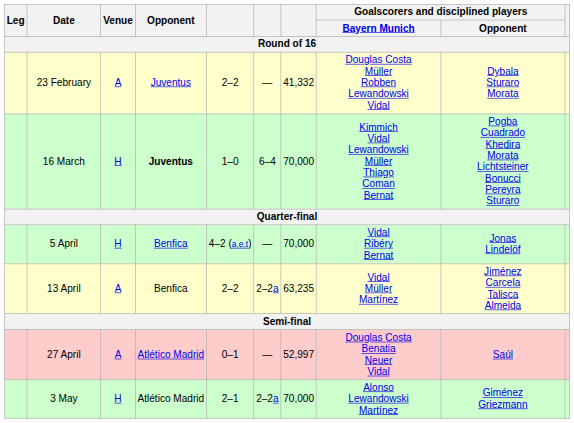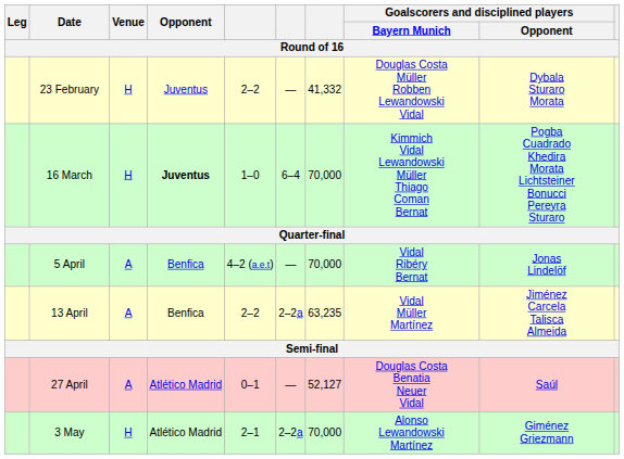 <table class="wikitable" style="text-align:center">
 <tr>
 <th rowspan="2">Leg</th>
 <th rowspan="2" style="width:110px">Date</th>
 <th rowspan="2">Venue</th>
 <th rowspan="2">Opponent</th>
 <th rowspan="2"><br></th>
 <th rowspan="2"><br></th>
 <th rowspan="2"></th>
 <th colspan="2">Goalscorers and disciplined players</th>
 <th rowspan="2"></th>
 </tr>
 <tr>
 <th style="width:190px"><a href='#'>Bayern Munich</a></th>
 <th style="width:190px">Opponent</th>
 </tr>
 <tr>
 <th colspan="12">Round of 16</th>
 </tr>
 <tr style="background:#ffc">
 <td></td>
 <td>23 February</td>
-<td><a href='#'>A</a></td>
+<td><a href='#'>H</a></td>
 <td><a href='#'>Juventus</a></td>
 <td>2–2</td>
 <td>—</td>
 <td>41,332</td>
 <td><a href='#'>Douglas Costa</a> <br><a href='#'>Müller</a> <br><a href='#'>Robben</a> <br><a href='#'>Lewandowski</a> <br><a href='#'>Vidal</a> </td>
 <td><a href='#'>Dybala</a> <br><a href='#'>Sturaro</a> <br><a href='#'>Morata</a> </td>
 <td></td>
 </tr>
 <tr style="background:#cfc">
 <td></td>
 <td>16 March</td>
 <td><a href='#'>H</a></td>
 <td><strong>Juventus</strong></td>
 <td>1–0</td>
 <td>6–4</td>
 <td>70,000</td>
 <td><a href='#'>Kimmich</a> <br><a href='#'>Vidal</a> <br><a href='#'>Lewandowski</a>  <br><a href='#'>Müller</a> <br><a href='#'>Thiago</a>  <br><a href='#'>Coman</a> <br><a href='#'>Bernat</a> </td>
 <td><a href='#'>Pogba</a> <br><a href='#'>Cuadrado</a>  <br><a href='#'>Khedira</a> <br><a href='#'>Morata</a> <br><a href='#'>Lichtsteiner</a> <br><a href='#'>Bonucci</a> <br><a href='#'>Pereyra</a> <br><a href='#'>Sturaro</a> </td>
 <td></td>
 </tr>
 <tr>
 <th colspan="12">Quarter-final</th>
 </tr>
 <tr style="background:#cfc">
 <td></td>
 <td>5 April</td>
-<td><a href='#'>H</a></td>
+<td><a href='#'>A</a></td>
 <td><a href='#'>Benfica</a></td>
 <td>4–2 (<a href='#'><small>a.e.t</small></a>)</td>
 <td>—</td>
 <td>70,000</td>
 <td><a href='#'>Vidal</a> <br><a href='#'>Ribéry</a> <br><a href='#'>Bernat</a> </td>
 <td><a href='#'>Jonas</a> <br><a href='#'>Lindelöf</a> </td>
 <td></td>
 </tr>
 <tr style="background:#ffc">
 <td></td>
 <td>13 April</td>
 <td><a href='#'>A</a></td>
 <td>Benfica</td>
 <td>2–2</td>
 <td>2–2<a href='#'>a</a></td>
 <td>63,235</td>
 <td><a href='#'>Vidal</a> <br><a href='#'>Müller</a> <br><a href='#'>Martínez</a> </td>
 <td><a href='#'>Jiménez</a> <br><a href='#'>Carcela</a> <br><a href='#'>Talisca</a> <br><a href='#'>Almeida</a> </td>
 <td></td>
 </tr>
 <tr>
 <th colspan="12">Semi-final</th>
 </tr>
 <tr style="background:#fcc">
 <td></td>
 <td>27 April</td>
 <td><a href='#'>A</a></td>
 <td><a href='#'>Atlético Madrid</a></td>
 <td>0–1</td>
 <td>—</td>
-<td>52,997</td>
+<td>52,127</td>
 <td><a href='#'>Douglas Costa</a> <br><a href='#'>Benatia</a> <br><a href='#'>Neuer</a> <br><a href='#'>Vidal</a> </td>
 <td><a href='#'>Saúl</a>  </td>
 <td></td>
 </tr>
 <tr style="background:#cfc">
 <td></td>
 <td>3 May</td>
 <td><a href='#'>H</a></td>
 <td>Atlético Madrid</td>
 <td>2–1</td>
 <td>2–2<a href='#'>a</a></td>
 <td>70,000</td>
 <td><a href='#'>Alonso</a> <br><a href='#'>Lewandowski</a> <br><a href='#'>Martínez</a> </td>
 <td><a href='#'>Giménez</a> <br><a href='#'>Griezmann</a> </td>
 <td></td>
 </tr>
 </table>
